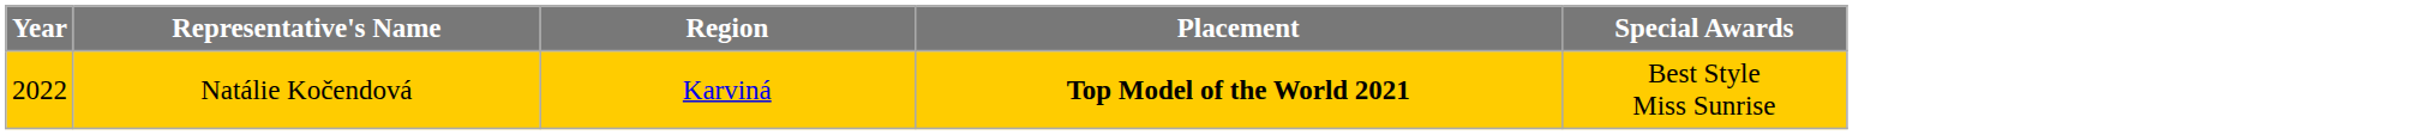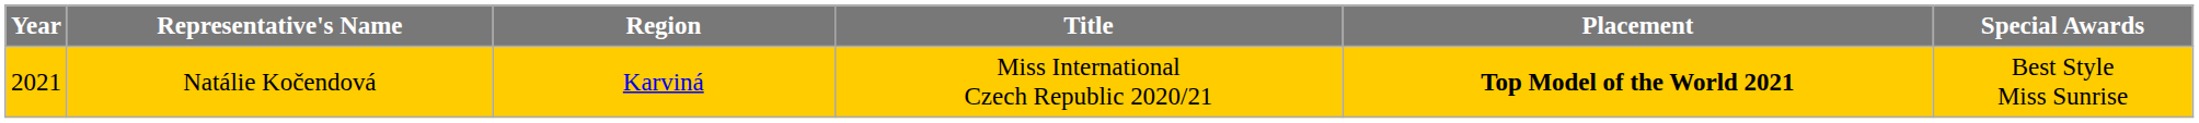 <table class="wikitable" style="font-size: 95%; text-align:center">
 <tr>
 <th style="background-color:#787878;color:#FFFFFF;">Year</th>
 <th width="250" style="background-color:#787878;color:#FFFFFF;">Representative's Name</th>
 <th width="200" style="background-color:#787878;color:#FFFFFF;">Region</th>
+<th width="300" style="background-color:#787878;color:#FFFFFF;">Title</th>
 <th width="350" style="background-color:#787878;color:#FFFFFF;">Placement</th>
 <th width="150" style="background-color:#787878;color:#FFFFFF;">Special Awards</th>
 </tr>
 <tr style="background-color:#FFCC00">
-<td>2022</td>
+<td>2021</td>
 <td>Natálie Kočendová</td>
 <td><a href='#'>Karviná</a></td>
+<td>Miss International<br>Czech Republic 2020/21</td>
 <td><strong>Top Model of the World 2021</strong></td>
 <td>Best Style<br>Miss Sunrise</td>
 </tr>
 </table>
